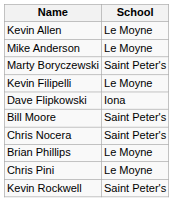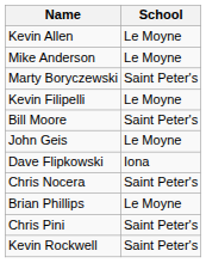 <table class=wikitable>
 <tr>
 <th>Name</th>
 <th>School</th>
 </tr>
 <tr>
 <td>Kevin Allen</td>
 <td>Le Moyne</td>
 </tr>
 <tr>
 <td>Mike Anderson</td>
 <td>Le Moyne</td>
 </tr>
 <tr>
 <td>Marty Boryczewski</td>
 <td>Saint Peter's</td>
 </tr>
 <tr>
 <td>Kevin Filipelli</td>
 <td>Le Moyne</td>
 </tr>
 <tr>
+<td>Bill Moore</td>
+<td>Saint Peter's</td>
+</tr>
+<tr>
+<td>John Geis</td>
+<td>Le Moyne</td>
+</tr>
+<tr>
 <td>Dave Flipkowski</td>
 <td>Iona</td>
-</tr>
-<tr>
-<td>Bill Moore</td>
-<td>Saint Peter's</td>
 </tr>
 <tr>
 <td>Chris Nocera</td>
 <td>Saint Peter's</td>
 </tr>
 <tr>
 <td>Brian Phillips</td>
 <td>Le Moyne</td>
 </tr>
 <tr>
 <td>Chris Pini</td>
-<td>Le Moyne</td>
+<td>Saint Peter's</td>
 </tr>
 <tr>
 <td>Kevin Rockwell</td>
 <td>Saint Peter's</td>
 </tr>
 </table>
